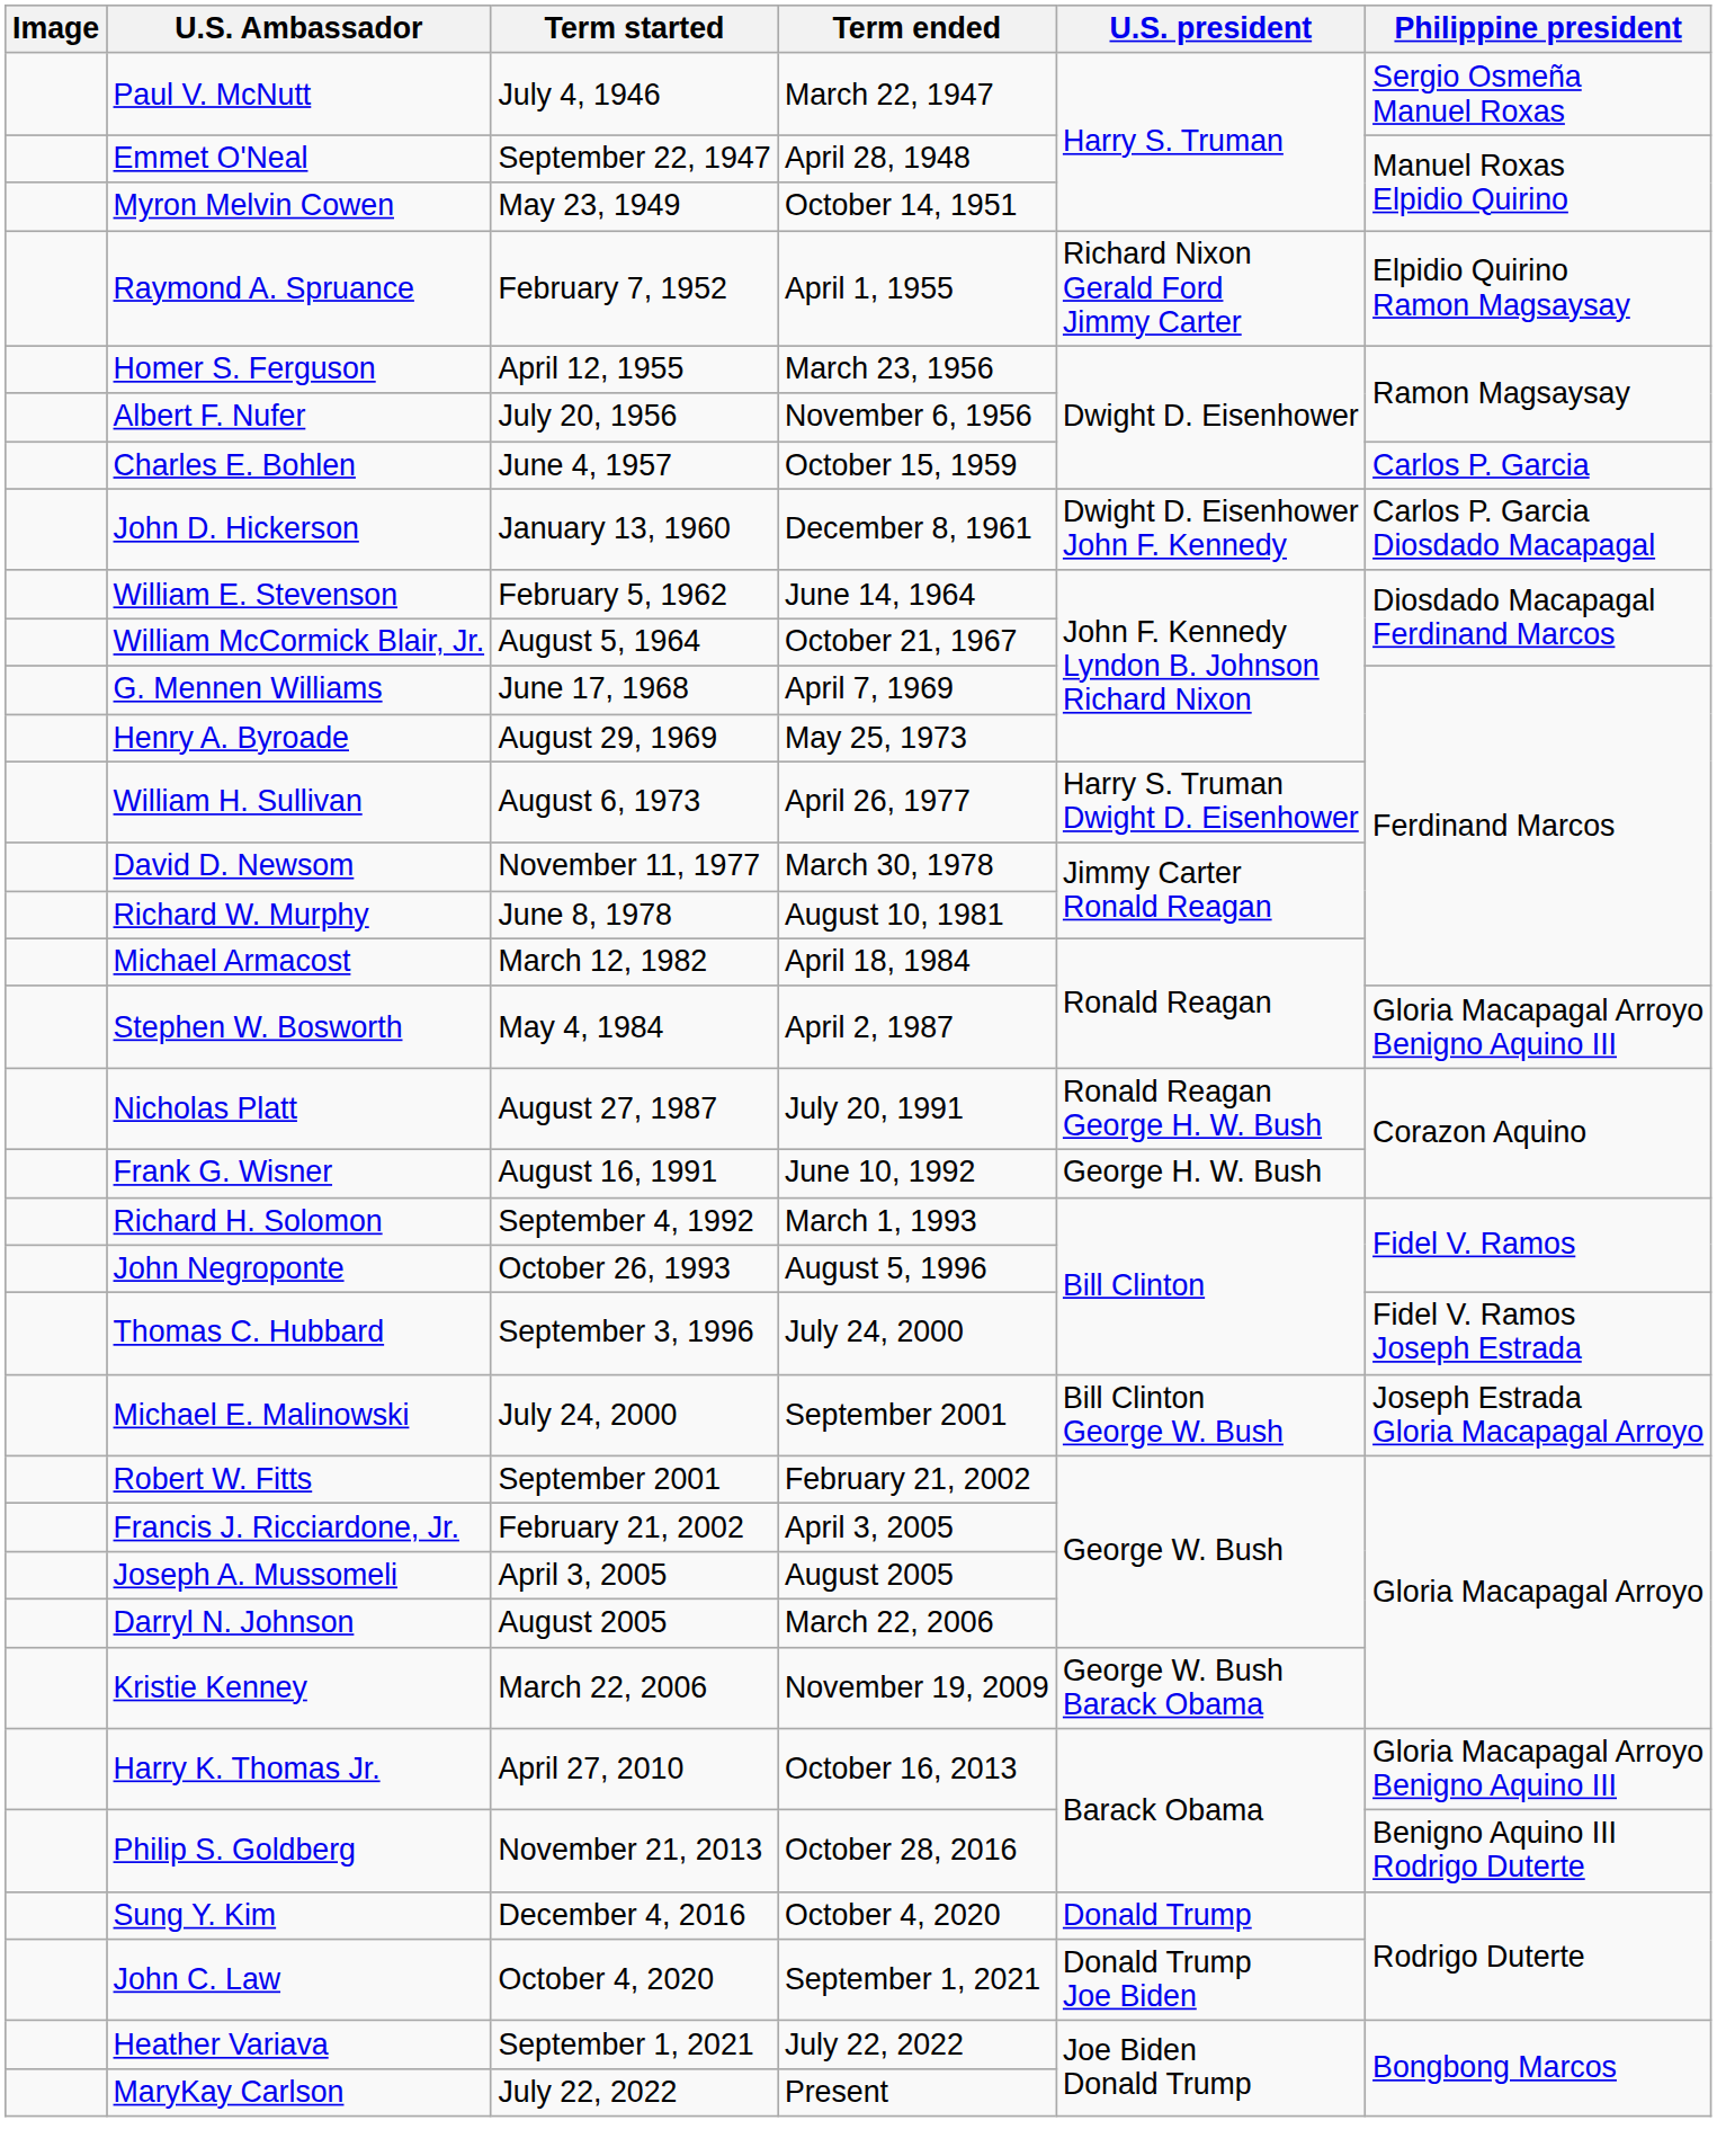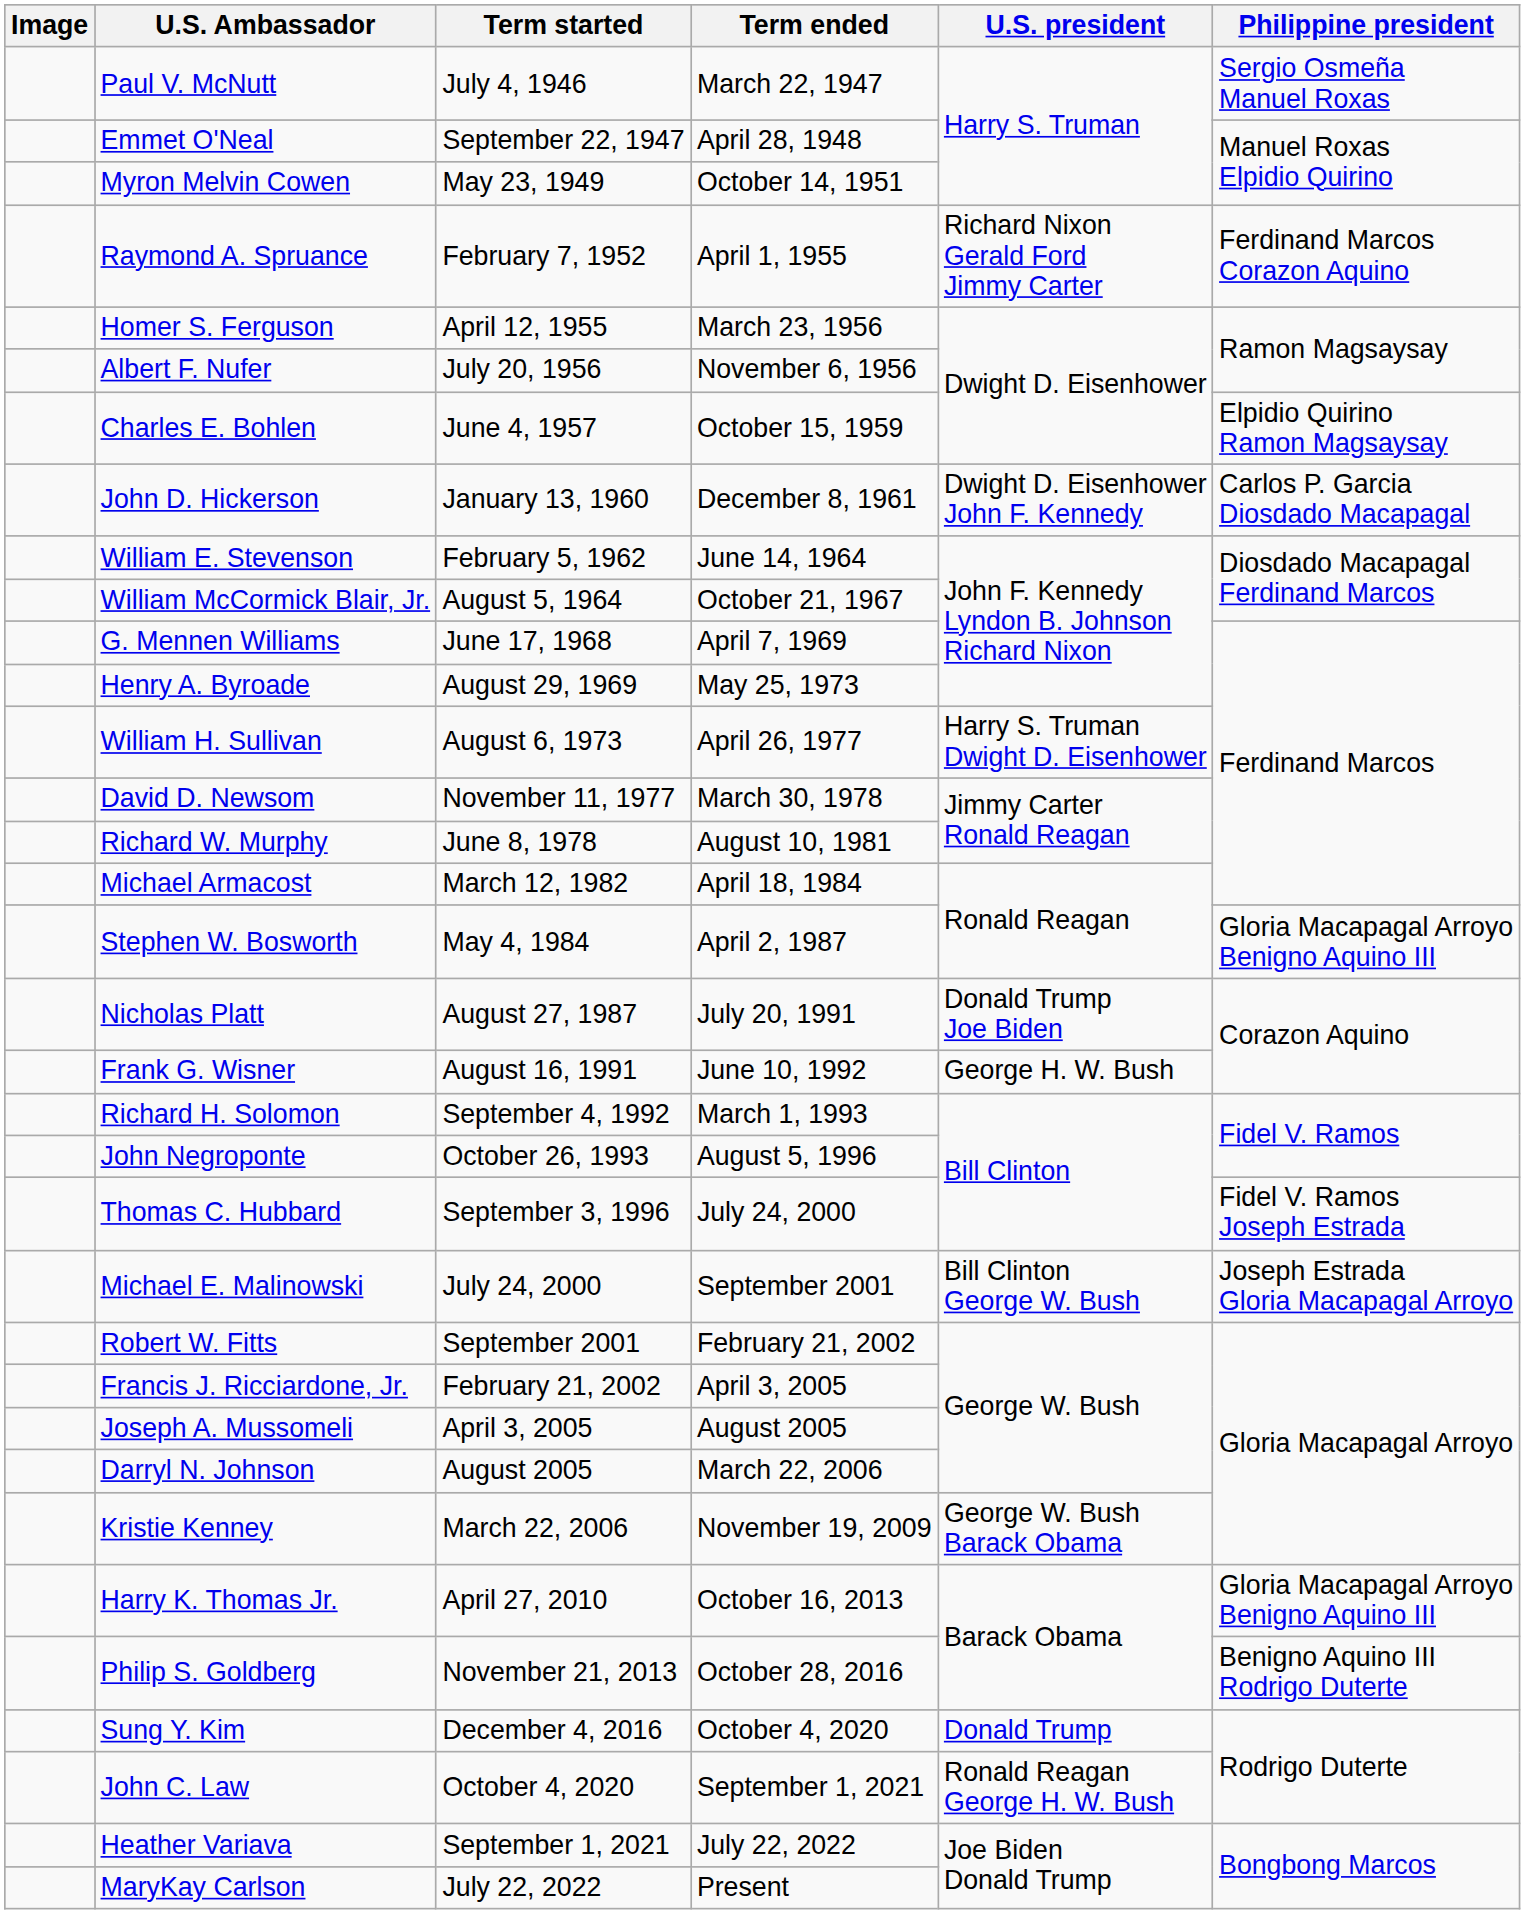 <table class=wikitable>
 <tr>
 <th>Image</th>
 <th>U.S. Ambassador</th>
 <th>Term started</th>
 <th>Term ended</th>
 <th><a href='#'>U.S. president</a></th>
 <th><a href='#'>Philippine president</a></th>
 </tr>
 <tr>
 <td></td>
 <td><a href='#'>Paul V. McNutt</a></td>
 <td>July 4, 1946</td>
 <td>March 22, 1947</td>
 <td rowspan="3"><a href='#'>Harry S. Truman</a></td>
 <td><a href='#'>Sergio Osmeña</a><br><a href='#'>Manuel Roxas</a></td>
 </tr>
 <tr>
 <td></td>
 <td><a href='#'>Emmet O'Neal</a></td>
 <td>September 22, 1947</td>
 <td>April 28, 1948</td>
 <td rowspan="2">Manuel Roxas<br><a href='#'>Elpidio Quirino</a></td>
 </tr>
 <tr>
 <td></td>
 <td><a href='#'>Myron Melvin Cowen</a></td>
 <td>May 23, 1949</td>
 <td>October 14, 1951</td>
 </tr>
 <tr>
 <td></td>
 <td><a href='#'>Raymond A. Spruance</a></td>
 <td>February 7, 1952</td>
 <td>April 1, 1955</td>
 <td>Richard Nixon<br><a href='#'>Gerald Ford</a><br><a href='#'>Jimmy Carter</a></td>
-<td>Elpidio Quirino<br><a href='#'>Ramon Magsaysay</a></td>
+<td>Ferdinand Marcos<br><a href='#'>Corazon Aquino</a></td>
 </tr>
 <tr>
 <td></td>
 <td><a href='#'>Homer S. Ferguson</a></td>
 <td>April 12, 1955</td>
 <td>March 23, 1956</td>
 <td rowspan="3">Dwight D. Eisenhower</td>
 <td rowspan="2">Ramon Magsaysay</td>
 </tr>
 <tr>
 <td></td>
 <td><a href='#'>Albert F. Nufer</a></td>
 <td>July 20, 1956</td>
 <td>November 6, 1956</td>
 </tr>
 <tr>
 <td></td>
 <td><a href='#'>Charles E. Bohlen</a></td>
 <td>June 4, 1957</td>
 <td>October 15, 1959</td>
-<td><a href='#'>Carlos P. Garcia</a></td>
+<td>Elpidio Quirino<br><a href='#'>Ramon Magsaysay</a></td>
 </tr>
 <tr>
 <td></td>
 <td><a href='#'>John D. Hickerson</a></td>
 <td>January 13, 1960</td>
 <td>December 8, 1961</td>
 <td>Dwight D. Eisenhower<br><a href='#'>John F. Kennedy</a></td>
 <td>Carlos P. Garcia<br><a href='#'>Diosdado Macapagal</a></td>
 </tr>
 <tr>
 <td></td>
 <td><a href='#'>William E. Stevenson</a></td>
 <td>February 5, 1962</td>
 <td>June 14, 1964</td>
 <td rowspan="4">John F. Kennedy<br><a href='#'>Lyndon B. Johnson</a><br><a href='#'>Richard Nixon</a></td>
 <td rowspan="2">Diosdado Macapagal<br><a href='#'>Ferdinand Marcos</a></td>
 </tr>
 <tr>
 <td></td>
 <td><a href='#'>William McCormick Blair, Jr.</a></td>
 <td>August 5, 1964</td>
 <td>October 21, 1967</td>
 </tr>
 <tr>
 <td></td>
 <td><a href='#'>G. Mennen Williams</a></td>
 <td>June 17, 1968</td>
 <td>April 7, 1969</td>
 <td rowspan="6">Ferdinand Marcos</td>
 </tr>
 <tr>
 <td></td>
 <td><a href='#'>Henry A. Byroade</a></td>
 <td>August 29, 1969</td>
 <td>May 25, 1973</td>
 </tr>
 <tr>
 <td></td>
 <td><a href='#'>William H. Sullivan</a></td>
 <td>August 6, 1973</td>
 <td>April 26, 1977</td>
 <td>Harry S. Truman<br><a href='#'>Dwight D. Eisenhower</a></td>
 </tr>
 <tr>
 <td></td>
 <td><a href='#'>David D. Newsom</a></td>
 <td>November 11, 1977</td>
 <td>March 30, 1978</td>
 <td rowspan="2">Jimmy Carter<br><a href='#'>Ronald Reagan</a></td>
 </tr>
 <tr>
 <td></td>
 <td><a href='#'>Richard W. Murphy</a></td>
 <td>June 8, 1978</td>
 <td>August 10, 1981</td>
 </tr>
 <tr>
 <td></td>
 <td><a href='#'>Michael Armacost</a></td>
 <td>March 12, 1982</td>
 <td>April 18, 1984</td>
 <td rowspan="2">Ronald Reagan</td>
 </tr>
 <tr>
 <td></td>
 <td><a href='#'>Stephen W. Bosworth</a></td>
 <td>May 4, 1984</td>
 <td>April 2, 1987</td>
 <td>Gloria Macapagal Arroyo<br><a href='#'>Benigno Aquino III</a></td>
 </tr>
 <tr>
 <td></td>
 <td><a href='#'>Nicholas Platt</a></td>
 <td>August 27, 1987</td>
 <td>July 20, 1991</td>
-<td>Ronald Reagan<br><a href='#'>George H. W. Bush</a></td>
+<td>Donald Trump<br><a href='#'>Joe Biden</a></td>
 <td rowspan="2">Corazon Aquino</td>
 </tr>
 <tr>
 <td></td>
 <td><a href='#'>Frank G. Wisner</a></td>
 <td>August 16, 1991</td>
 <td>June 10, 1992</td>
 <td>George H. W. Bush</td>
 </tr>
 <tr>
 <td></td>
 <td><a href='#'>Richard H. Solomon</a></td>
 <td>September 4, 1992</td>
 <td>March 1, 1993</td>
 <td rowspan="3"><a href='#'>Bill Clinton</a></td>
 <td rowspan="2"><a href='#'>Fidel V. Ramos</a></td>
 </tr>
 <tr>
 <td></td>
 <td><a href='#'>John Negroponte</a></td>
 <td>October 26, 1993</td>
 <td>August 5, 1996</td>
 </tr>
 <tr>
 <td></td>
 <td><a href='#'>Thomas C. Hubbard</a></td>
 <td>September 3, 1996</td>
 <td>July 24, 2000</td>
 <td>Fidel V. Ramos<br><a href='#'>Joseph Estrada</a></td>
 </tr>
 <tr>
 <td></td>
 <td><a href='#'>Michael E. Malinowski</a></td>
 <td>July 24, 2000</td>
 <td>September 2001</td>
 <td>Bill Clinton<br><a href='#'>George W. Bush</a></td>
 <td>Joseph Estrada<br><a href='#'>Gloria Macapagal Arroyo</a></td>
 </tr>
 <tr>
 <td></td>
 <td><a href='#'>Robert W. Fitts</a></td>
 <td>September 2001</td>
 <td>February 21, 2002</td>
 <td rowspan="4">George W. Bush</td>
 <td rowspan="5">Gloria Macapagal Arroyo</td>
 </tr>
 <tr>
 <td></td>
 <td><a href='#'>Francis J. Ricciardone, Jr.</a></td>
 <td>February 21, 2002</td>
 <td>April 3, 2005</td>
 </tr>
 <tr>
 <td></td>
 <td><a href='#'>Joseph A. Mussomeli</a></td>
 <td>April 3, 2005</td>
 <td>August 2005</td>
 </tr>
 <tr>
 <td></td>
 <td><a href='#'>Darryl N. Johnson</a></td>
 <td>August 2005</td>
 <td>March 22, 2006</td>
 </tr>
 <tr>
 <td></td>
 <td><a href='#'>Kristie Kenney</a></td>
 <td>March 22, 2006</td>
 <td>November 19, 2009</td>
 <td>George W. Bush<br><a href='#'>Barack Obama</a></td>
 </tr>
 <tr>
 <td></td>
 <td><a href='#'>Harry K. Thomas Jr.</a></td>
 <td>April 27, 2010</td>
 <td>October 16, 2013</td>
 <td rowspan="2">Barack Obama</td>
 <td>Gloria Macapagal Arroyo<br><a href='#'>Benigno Aquino III</a></td>
 </tr>
 <tr>
 <td></td>
 <td><a href='#'>Philip S. Goldberg</a></td>
 <td>November 21, 2013</td>
 <td>October 28, 2016</td>
 <td>Benigno Aquino III<br><a href='#'>Rodrigo Duterte</a></td>
 </tr>
 <tr>
 <td></td>
 <td><a href='#'>Sung Y. Kim</a></td>
 <td>December 4, 2016</td>
 <td>October 4, 2020</td>
 <td><a href='#'>Donald Trump</a></td>
 <td rowspan="2">Rodrigo Duterte</td>
 </tr>
 <tr>
 <td></td>
 <td><a href='#'>John C. Law</a></td>
 <td>October 4, 2020</td>
 <td>September 1, 2021</td>
-<td>Donald Trump<br><a href='#'>Joe Biden</a></td>
+<td>Ronald Reagan<br><a href='#'>George H. W. Bush</a></td>
 </tr>
 <tr>
 <td></td>
 <td><a href='#'>Heather Variava</a></td>
 <td>September 1, 2021</td>
 <td>July 22, 2022</td>
 <td rowspan="2">Joe Biden<br>Donald Trump</td>
 <td rowspan="2"><a href='#'>Bongbong Marcos</a></td>
 </tr>
 <tr>
 <td></td>
 <td><a href='#'>MaryKay Carlson</a></td>
 <td>July 22, 2022</td>
 <td>Present</td>
 </tr>
 </table>
